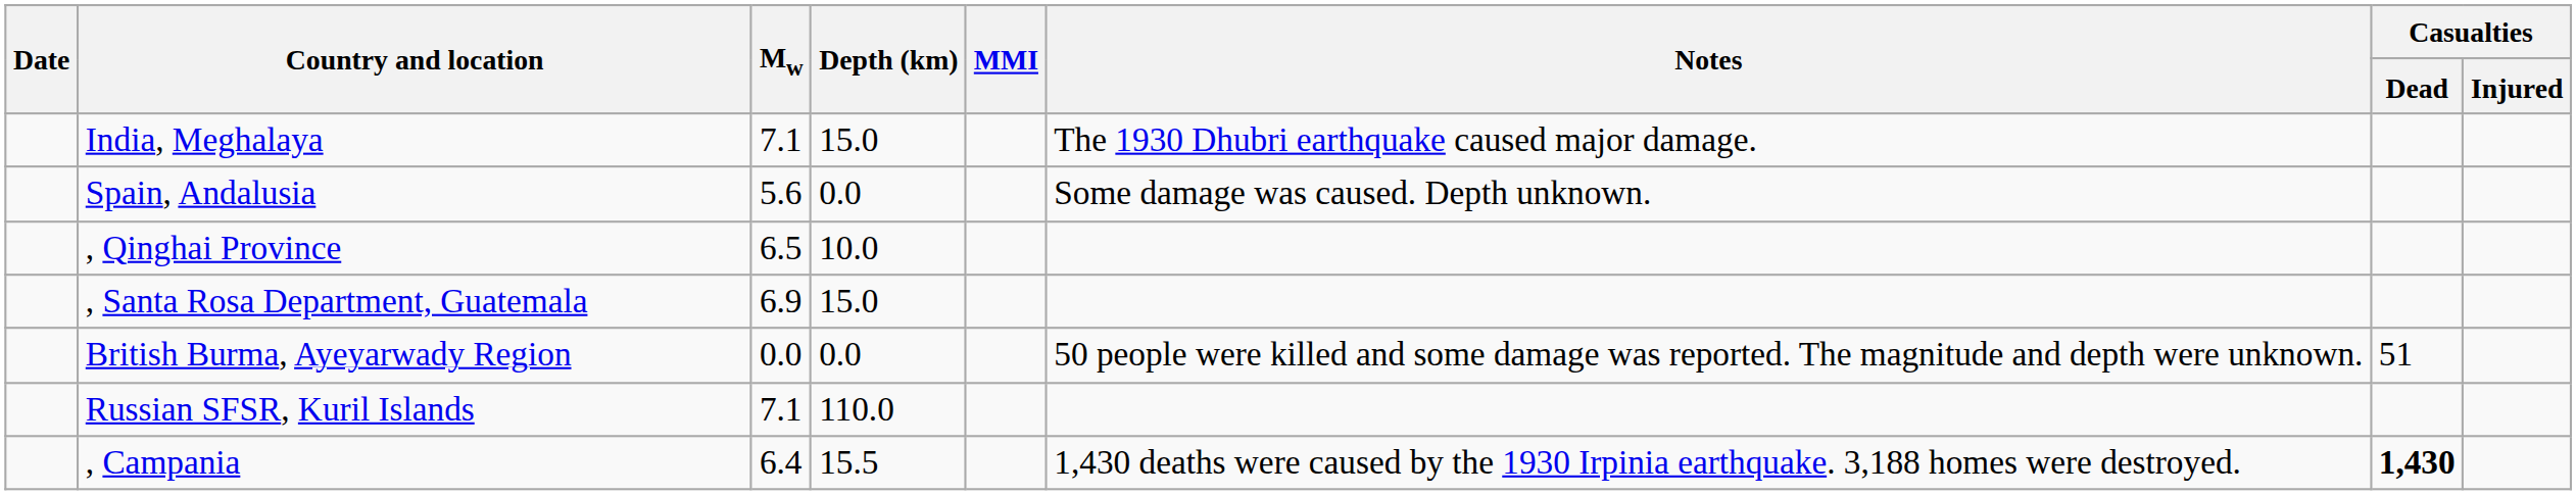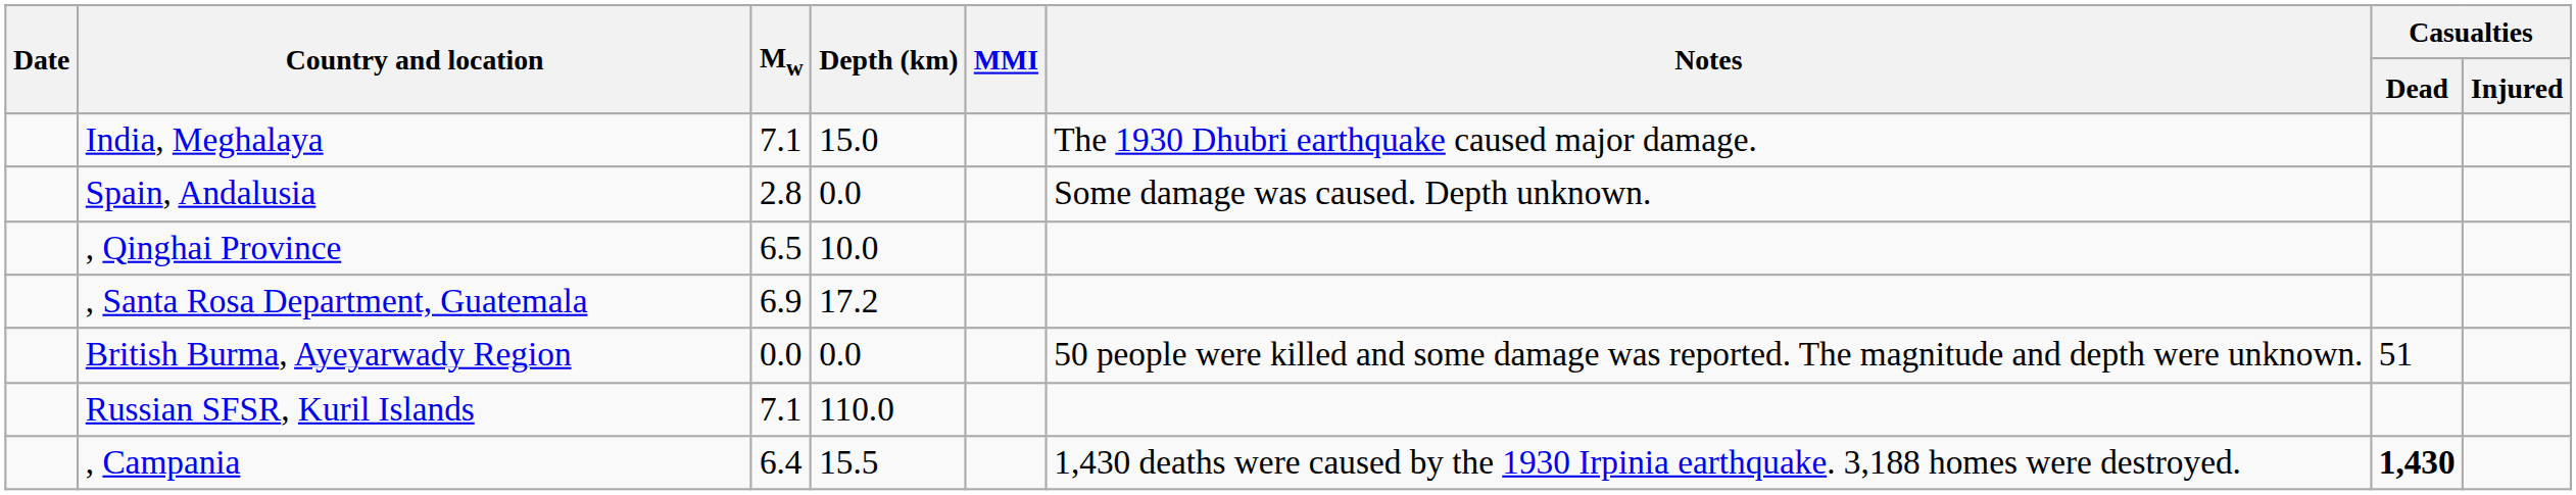 <table class="wikitable sortable sort-under" style="border:1px black; margin-left:1em;">
 <tr>
 <th rowspan="2"><small>Date</small></th>
 <th rowspan="2" style="width: 310px"><small>Country and location</small></th>
 <th rowspan="2"><small>M<sub>w</sub></small></th>
 <th rowspan="2"><small>Depth (km)</small></th>
 <th rowspan="2"><small><a href='#'>MMI</a></small></th>
 <th rowspan="2" class="unsortable"><small>Notes</small></th>
 <th colspan="2"><small>Casualties</small></th>
 </tr>
 <tr>
 <th><small>Dead</small></th>
 <th><small>Injured</small></th>
 </tr>
 <tr>
 <td></td>
 <td> <a href='#'>India</a>, <a href='#'>Meghalaya</a></td>
 <td>7.1</td>
 <td>15.0</td>
 <td></td>
 <td>The <a href='#'>1930 Dhubri earthquake</a> caused major damage.</td>
 <td></td>
 <td></td>
 </tr>
 <tr>
 <td></td>
 <td> <a href='#'>Spain</a>, <a href='#'>Andalusia</a></td>
-<td>5.6</td>
+<td>2.8</td>
 <td>0.0</td>
 <td></td>
 <td>Some damage was caused. Depth unknown.</td>
 <td></td>
 <td></td>
 </tr>
 <tr>
 <td></td>
 <td>, <a href='#'>Qinghai Province</a></td>
 <td>6.5</td>
 <td>10.0</td>
 <td></td>
 <td></td>
 <td></td>
 <td></td>
 </tr>
 <tr>
 <td></td>
 <td>, <a href='#'>Santa Rosa Department, Guatemala</a></td>
 <td>6.9</td>
-<td>15.0</td>
+<td>17.2</td>
 <td></td>
 <td></td>
 <td></td>
 <td></td>
 </tr>
 <tr>
 <td></td>
 <td> <a href='#'>British Burma</a>, <a href='#'>Ayeyarwady Region</a></td>
 <td>0.0</td>
 <td>0.0</td>
 <td></td>
 <td>50 people were killed and some damage was reported. The magnitude and depth were unknown.</td>
 <td>51</td>
 <td></td>
 </tr>
 <tr>
 <td></td>
 <td> <a href='#'>Russian SFSR</a>, <a href='#'>Kuril Islands</a></td>
 <td>7.1</td>
 <td>110.0</td>
 <td></td>
 <td></td>
 <td></td>
 <td></td>
 </tr>
 <tr>
 <td></td>
 <td>, <a href='#'>Campania</a></td>
 <td>6.4</td>
 <td>15.5</td>
 <td></td>
 <td>1,430 deaths were caused by the <a href='#'>1930 Irpinia earthquake</a>. 3,188 homes were destroyed.</td>
 <td><strong>1,430</strong></td>
 <td></td>
 </tr>
 </table>
